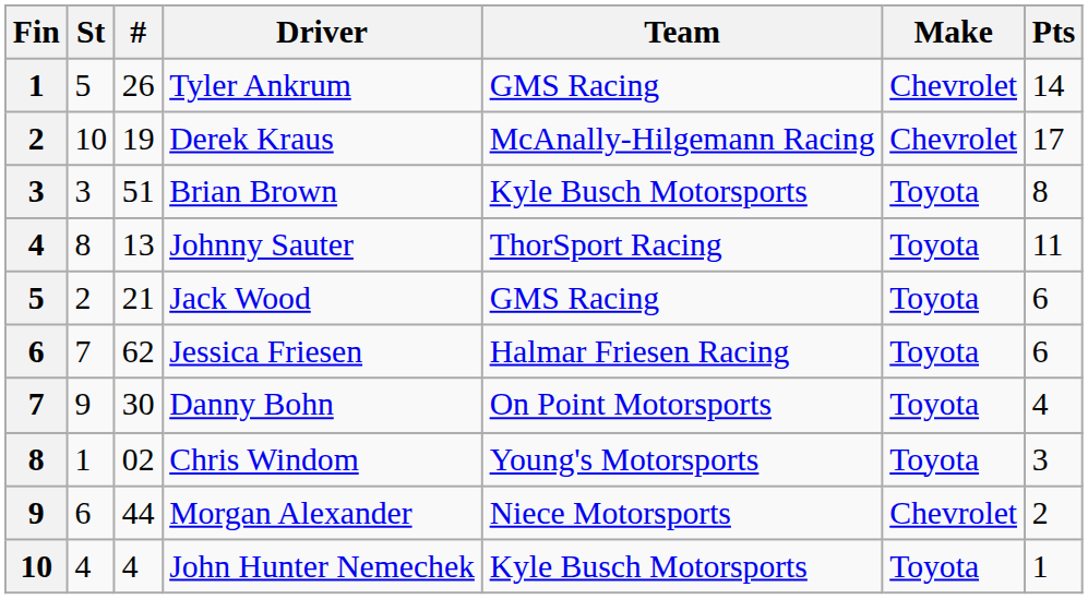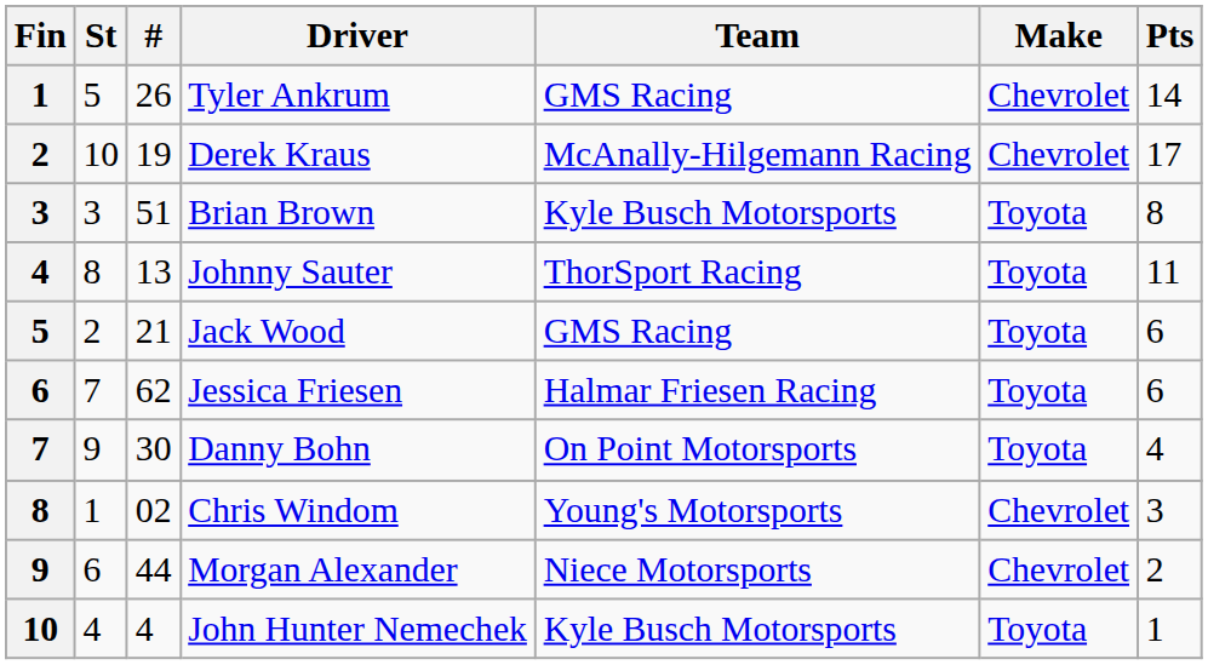 <table class="wikitable" style="font-size:95%">
 <tr>
 <th>Fin</th>
 <th>St</th>
 <th>#</th>
 <th>Driver</th>
 <th>Team</th>
 <th>Make</th>
 <th>Pts</th>
 </tr>
 <tr>
 <th>1</th>
 <td>5</td>
 <td>26</td>
 <td><a href='#'>Tyler Ankrum</a></td>
 <td><a href='#'>GMS Racing</a></td>
 <td><a href='#'>Chevrolet</a></td>
 <td>14</td>
 </tr>
 <tr>
 <th>2</th>
 <td>10</td>
 <td>19</td>
 <td><a href='#'>Derek Kraus</a></td>
 <td><a href='#'>McAnally-Hilgemann Racing</a></td>
 <td><a href='#'>Chevrolet</a></td>
 <td>17</td>
 </tr>
 <tr>
 <th>3</th>
 <td>3</td>
 <td>51</td>
 <td><a href='#'>Brian Brown</a></td>
 <td><a href='#'>Kyle Busch Motorsports</a></td>
 <td><a href='#'>Toyota</a></td>
 <td>8</td>
 </tr>
 <tr>
 <th>4</th>
 <td>8</td>
 <td>13</td>
 <td><a href='#'>Johnny Sauter</a></td>
 <td><a href='#'>ThorSport Racing</a></td>
 <td><a href='#'>Toyota</a></td>
 <td>11</td>
 </tr>
 <tr>
 <th>5</th>
 <td>2</td>
 <td>21</td>
 <td><a href='#'>Jack Wood</a></td>
 <td><a href='#'>GMS Racing</a></td>
 <td><a href='#'>Toyota</a></td>
 <td>6</td>
 </tr>
 <tr>
 <th>6</th>
 <td>7</td>
 <td>62</td>
 <td><a href='#'>Jessica Friesen</a></td>
 <td><a href='#'>Halmar Friesen Racing</a></td>
 <td><a href='#'>Toyota</a></td>
 <td>6</td>
 </tr>
 <tr>
 <th>7</th>
 <td>9</td>
 <td>30</td>
 <td><a href='#'>Danny Bohn</a></td>
 <td><a href='#'>On Point Motorsports</a></td>
 <td><a href='#'>Toyota</a></td>
 <td>4</td>
 </tr>
 <tr>
 <th>8</th>
 <td>1</td>
 <td>02</td>
 <td><a href='#'>Chris Windom</a></td>
 <td><a href='#'>Young's Motorsports</a></td>
-<td><a href='#'>Toyota</a></td>
+<td><a href='#'>Chevrolet</a></td>
 <td>3</td>
 </tr>
 <tr>
 <th>9</th>
 <td>6</td>
 <td>44</td>
 <td><a href='#'>Morgan Alexander</a></td>
 <td><a href='#'>Niece Motorsports</a></td>
 <td><a href='#'>Chevrolet</a></td>
 <td>2</td>
 </tr>
 <tr>
 <th>10</th>
 <td>4</td>
 <td>4</td>
 <td><a href='#'>John Hunter Nemechek</a></td>
 <td><a href='#'>Kyle Busch Motorsports</a></td>
 <td><a href='#'>Toyota</a></td>
 <td>1</td>
 </tr>
 </table>
